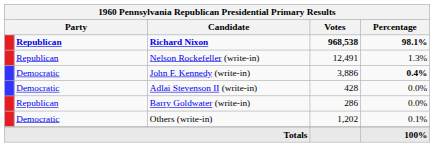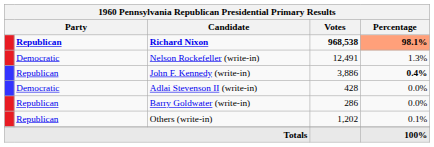 <table class="wikitable" style="font-size: 95%;">
 <tr style="background-color:#E9E9E9">
 <th colspan="7">1960 Pennsylvania Republican Presidential Primary Results </th>
 </tr>
 <tr bgcolor="#E9E9E9" align="center">
 <th colspan="2" style="width: 15em">Party</th>
 <th style="width: 17em">Candidate</th>
 <th style="width: 5em">Votes</th>
 <th style="width: 7em">Percentage</th>
 </tr>
 <tr>
 <th style="background-color:#E81B23; width: 3px"></th>
 <td style="width: 130px"><strong><a href='#'>Republican</a></strong></td>
 <td><strong><a href='#'>Richard Nixon</a></strong></td>
 <td align="right"><strong>968,538</strong></td>
-<td align="right"><strong>98.1%</strong></td>
+<td align="right" style="background: lightsalmon;"><strong>98.1%</strong></td>
 </tr>
 <tr>
 <th style="background-color:#E81B23; width: 3px"></th>
-<td style="width: 130px"><a href='#'>Republican</a></td>
+<td style="width: 130px"><a href='#'>Democratic</a></td>
 <td><a href='#'>Nelson Rockefeller</a> (write-in)</td>
 <td align="right">12,491</td>
 <td align="right">1.3%</td>
 </tr>
 <tr>
 <th style="background-color:#3333FF; width: 3px"></th>
-<td style="width: 130px"><a href='#'>Democratic</a></td>
+<td style="width: 130px"><a href='#'>Republican</a></td>
 <td><a href='#'>John F. Kennedy</a> (write-in)</td>
 <td align="right">3,886</td>
 <td align="right"><strong>0.4%</strong></td>
 </tr>
 <tr>
 <th style="background-color:#3333FF; width: 3px"></th>
 <td style="width: 130px"><a href='#'>Democratic</a></td>
 <td><a href='#'>Adlai Stevenson II</a> (write-in)</td>
 <td align="right">428</td>
 <td align="right">0.0%</td>
 </tr>
 <tr>
 <th style="background-color:#E81B23; width: 3px"></th>
 <td style="width: 130px"><a href='#'>Republican</a></td>
 <td><a href='#'>Barry Goldwater</a> (write-in)</td>
 <td align="right">286</td>
 <td align="right">0.0%</td>
 </tr>
 <tr>
 <th style="background-color:#E81B23; width: 3px"></th>
-<td style="width: 130px"><a href='#'>Democratic</a></td>
+<td style="width: 130px"><a href='#'>Republican</a></td>
 <td>Others (write-in)</td>
 <td align="right">1,202</td>
 <td align="right">0.1%</td>
 </tr>
 <tr>
 </tr>
 <tr bgcolor="#E9E9E9">
 <td colspan="3" align="right"><strong>Totals</strong></td>
 <td align="right"><strong> </strong></td>
 <td align="right"><strong>100%</strong></td>
 </tr>
 </table>
